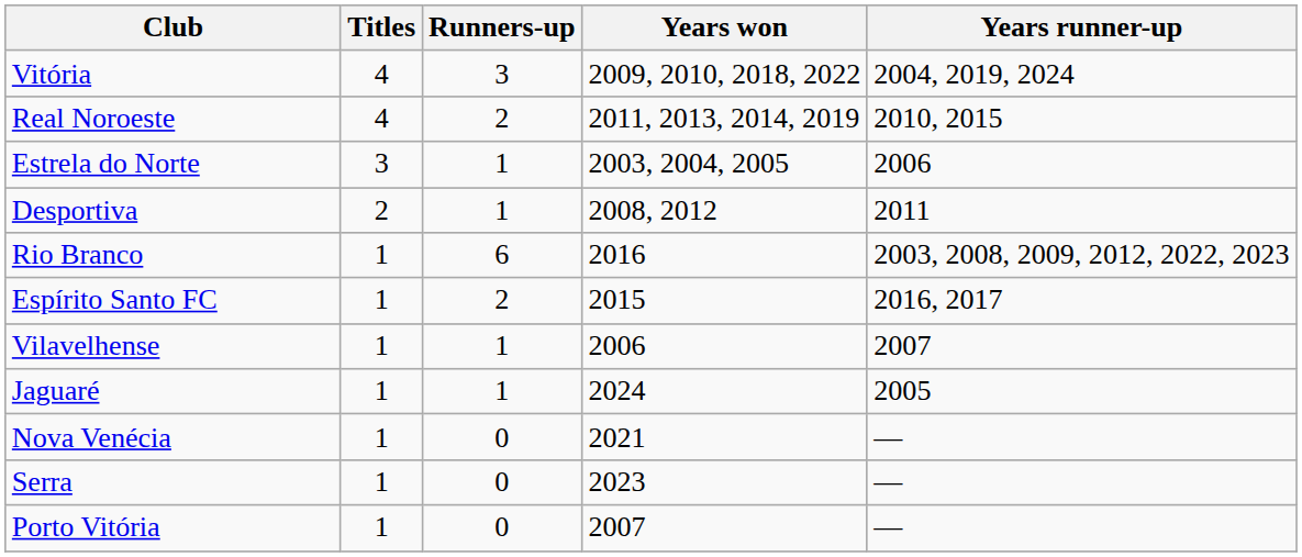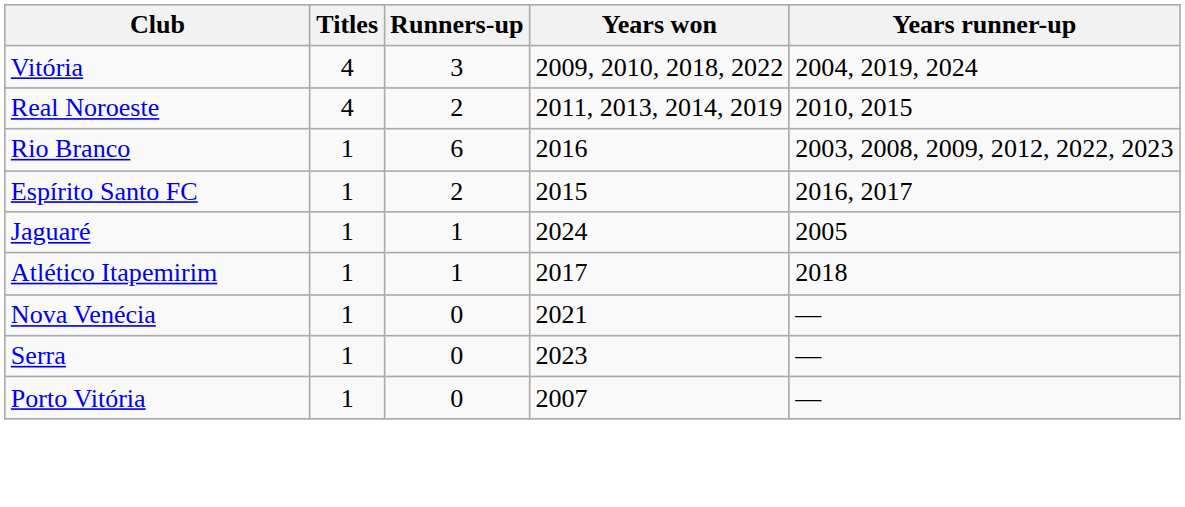 <table class="wikitable sortable">
 <tr>
 <th style="width:180px">Club</th>
 <th>Titles</th>
 <th>Runners-up</th>
 <th>Years won</th>
 <th>Years runner-up</th>
 </tr>
 <tr>
 <td><a href='#'>Vitória</a></td>
 <td align="center">4</td>
 <td align="center">3</td>
 <td>2009, 2010, 2018, 2022</td>
 <td>2004, 2019, 2024</td>
 </tr>
 <tr>
 <td><a href='#'>Real Noroeste</a></td>
 <td align="center">4</td>
 <td align="center">2</td>
 <td>2011, 2013, 2014, 2019</td>
 <td>2010, 2015</td>
 </tr>
 <tr>
-<td><a href='#'>Estrela do Norte</a></td>
-<td align="center">3</td>
-<td align="center">1</td>
-<td>2003, 2004, 2005</td>
-<td>2006</td>
-</tr>
-<tr>
-<td><a href='#'>Desportiva</a></td>
-<td align="center">2</td>
-<td align="center">1</td>
-<td>2008, 2012</td>
-<td>2011</td>
-</tr>
-<tr>
 <td><a href='#'>Rio Branco</a></td>
 <td align="center">1</td>
 <td align="center">6</td>
 <td>2016</td>
 <td>2003, 2008, 2009, 2012, 2022, 2023</td>
 </tr>
 <tr>
 <td><a href='#'>Espírito Santo FC</a></td>
 <td align="center">1</td>
 <td align="center">2</td>
 <td>2015</td>
 <td>2016, 2017</td>
 </tr>
 <tr>
-<td><a href='#'>Vilavelhense</a></td>
-<td align=center>1</td>
-<td align=center>1</td>
-<td>2006</td>
-<td>2007</td>
-</tr>
-<tr>
 <td><a href='#'>Jaguaré</a></td>
 <td align="center">1</td>
 <td align="center">1</td>
 <td>2024</td>
 <td>2005</td>
+</tr>
+<tr>
+<td><a href='#'>Atlético Itapemirim</a></td>
+<td align="center">1</td>
+<td align="center">1</td>
+<td>2017</td>
+<td>2018</td>
 </tr>
 <tr>
 <td><a href='#'>Nova Venécia</a></td>
 <td align="center">1</td>
 <td align="center">0</td>
 <td>2021</td>
 <td>—</td>
 </tr>
 <tr>
 <td><a href='#'>Serra</a></td>
 <td align="center">1</td>
 <td align="center">0</td>
 <td>2023</td>
 <td>—</td>
 </tr>
 <tr>
 <td><a href='#'>Porto Vitória</a></td>
 <td align="center">1</td>
 <td align="center">0</td>
 <td>2007</td>
 <td>—</td>
 </tr>
 </table>
